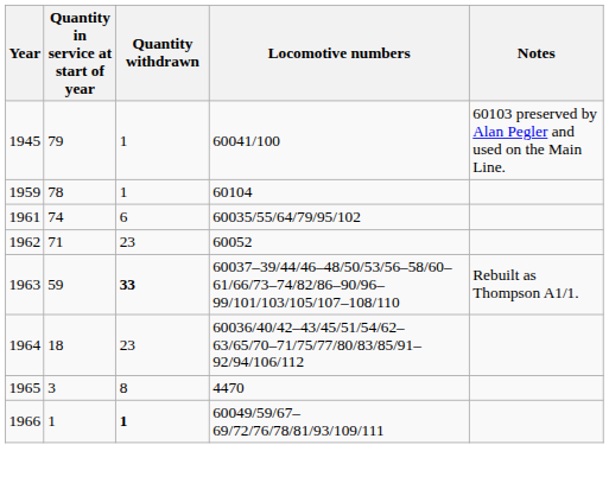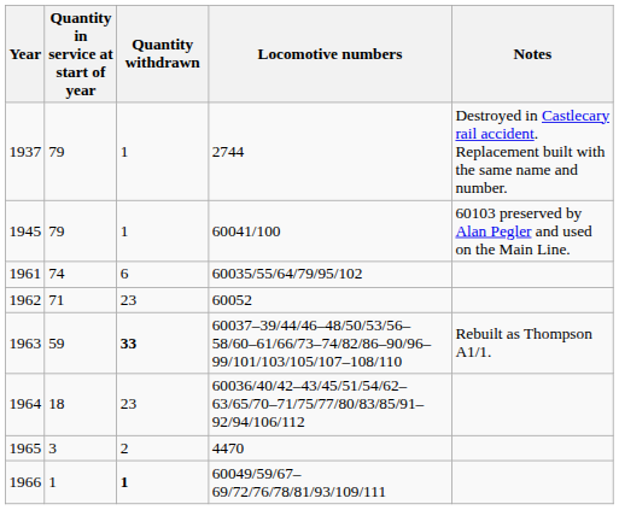 <table class="wikitable">
 <tr>
 <th>Year</th>
 <th>Quantity in<br>service at<br>start of year</th>
 <th>Quantity withdrawn</th>
 <th>Locomotive numbers</th>
 <th>Notes</th>
 </tr>
 <tr>
+<td>1937</td>
+<td>79</td>
+<td>1</td>
+<td align=left>2744</td>
+<td align=left>Destroyed in <a href='#'>Castlecary rail accident</a>. Replacement built with the same name and number.</td>
+</tr>
+<tr>
 <td>1945</td>
 <td>79</td>
 <td>1</td>
 <td>60041/100</td>
 <td align=left>60103 preserved by <a href='#'>Alan Pegler</a> and used on the Main Line.</td>
-</tr>
-<tr>
-<td>1959</td>
-<td>78</td>
-<td>1</td>
-<td align=left>60104</td>
-<td align=left></td>
 </tr>
 <tr>
 <td>1961</td>
 <td>74</td>
 <td>6</td>
 <td align=left>60035/55/64/79/95/102</td>
 <td align=left></td>
 </tr>
 <tr>
 <td>1962</td>
 <td>71</td>
 <td>23</td>
 <td>60052</td>
 <td align=left></td>
 </tr>
 <tr>
 <td>1963</td>
 <td>59</td>
 <td><strong>33</strong></td>
 <td>60037–39/44/46–48/50/53/56–58/60–61/66/73–74/82/86–90/96–99/101/103/105/107–108/110</td>
 <td align=left>Rebuilt as Thompson A1/1.</td>
 </tr>
 <tr>
 <td>1964</td>
 <td>18</td>
 <td>23</td>
 <td>60036/40/42–43/45/51/54/62–63/65/70–71/75/77/80/83/85/91–92/94/106/112</td>
 <td align=left></td>
 </tr>
 <tr>
 <td>1965</td>
 <td>3</td>
-<td>8</td>
+<td>2</td>
 <td align=left>4470</td>
 <td align=left></td>
 </tr>
 <tr>
 <td>1966</td>
 <td>1</td>
 <td><strong>1</strong></td>
 <td align=left>60049/59/67–69/72/76/78/81/93/109/111</td>
 <td align=left></td>
 </tr>
 </table>
